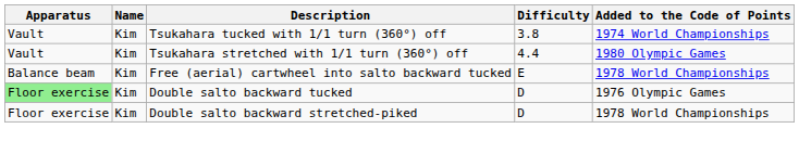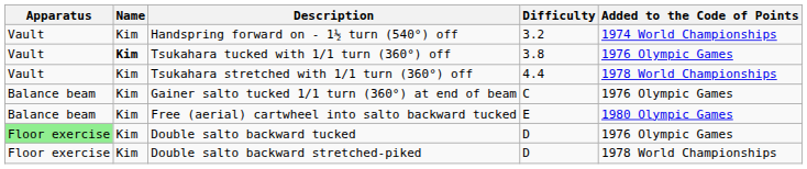 <table class="wikitable">
 <tr>
 <th>Apparatus</th>
 <th>Name</th>
 <th>Description</th>
 <th>Difficulty</th>
 <th>Added to the Code of Points</th>
 </tr>
 <tr>
 <td>Vault</td>
 <td>Kim</td>
+<td>Handspring forward on - 1½ turn (540°) off</td>
+<td>3.2</td>
+<td><a href='#'>1974 World Championships</a></td>
+</tr>
+<tr>
+<td>Vault</td>
+<td><strong>Kim</strong></td>
 <td>Tsukahara tucked with 1/1 turn (360°) off</td>
 <td>3.8</td>
-<td><a href='#'>1974 World Championships</a></td>
+<td><a href='#'>1976 Olympic Games</a></td>
 </tr>
 <tr>
 <td>Vault</td>
 <td>Kim</td>
 <td>Tsukahara stretched with 1/1 turn (360°) off</td>
 <td>4.4</td>
-<td><a href='#'>1980 Olympic Games</a></td>
+<td><a href='#'>1978 World Championships</a></td>
+</tr>
+<tr>
+<td>Balance beam</td>
+<td>Kim</td>
+<td>Gainer salto tucked 1/1 turn (360°) at end of beam</td>
+<td>C</td>
+<td>1976 Olympic Games</td>
 </tr>
 <tr>
 <td>Balance beam</td>
 <td>Kim</td>
 <td>Free (aerial) cartwheel into salto backward tucked</td>
 <td>E</td>
-<td><a href='#'>1978 World Championships</a></td>
+<td><a href='#'>1980 Olympic Games</a></td>
 </tr>
 <tr>
 <td style="background: lightgreen;">Floor exercise</td>
 <td>Kim</td>
 <td>Double salto backward tucked</td>
 <td>D</td>
 <td>1976 Olympic Games</td>
 </tr>
 <tr>
 <td>Floor exercise</td>
 <td>Kim</td>
 <td>Double salto backward stretched-piked</td>
 <td>D</td>
 <td>1978 World Championships</td>
 </tr>
 </table>
